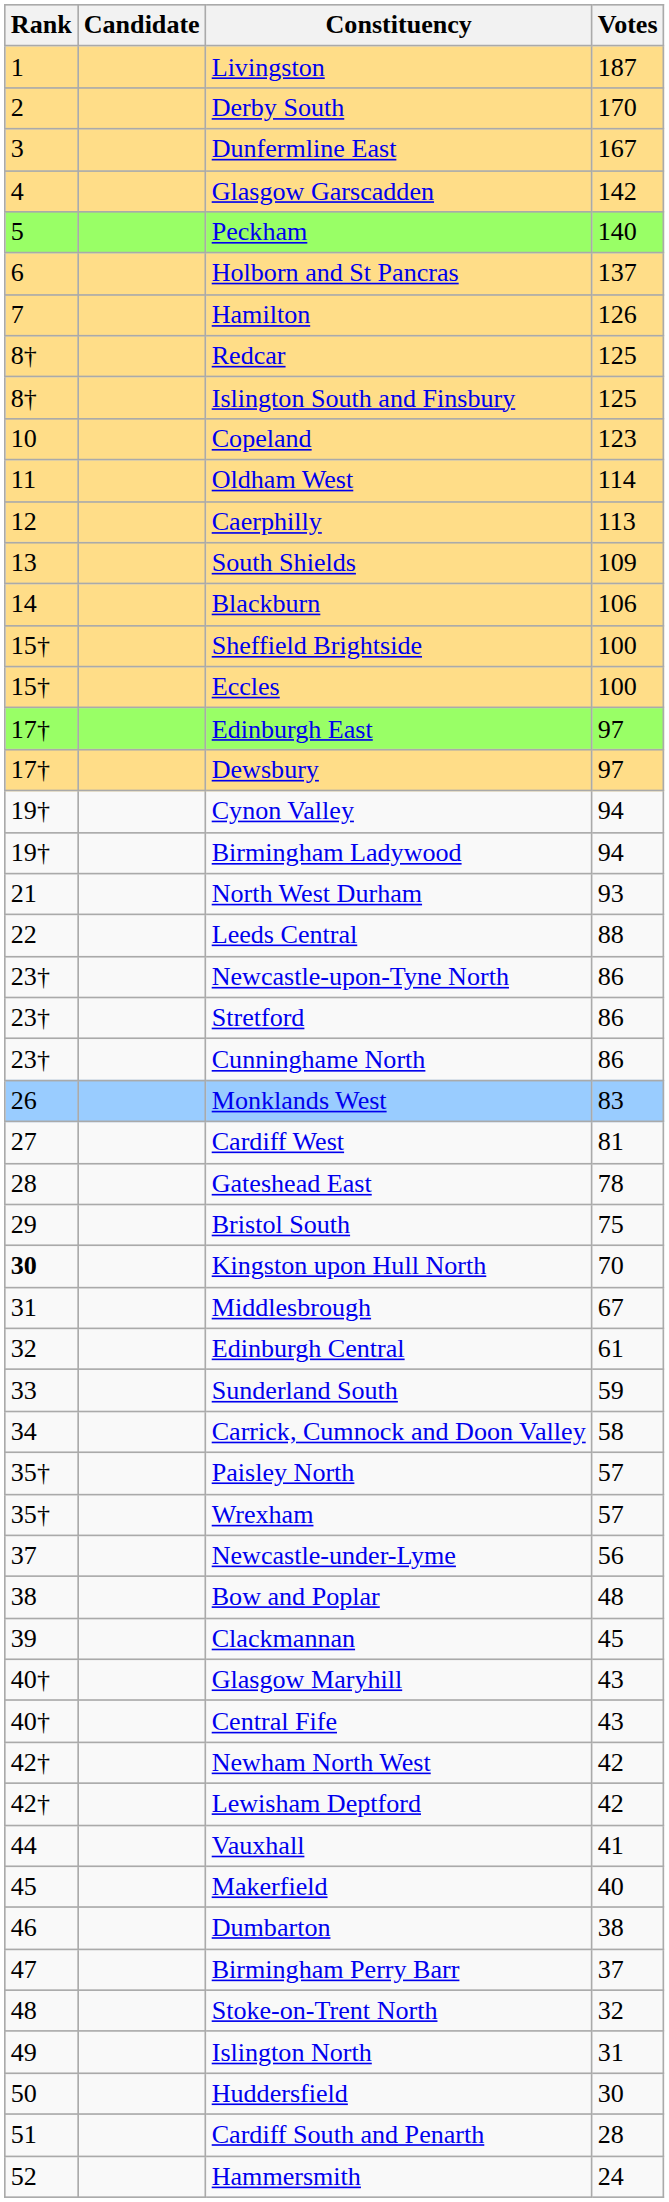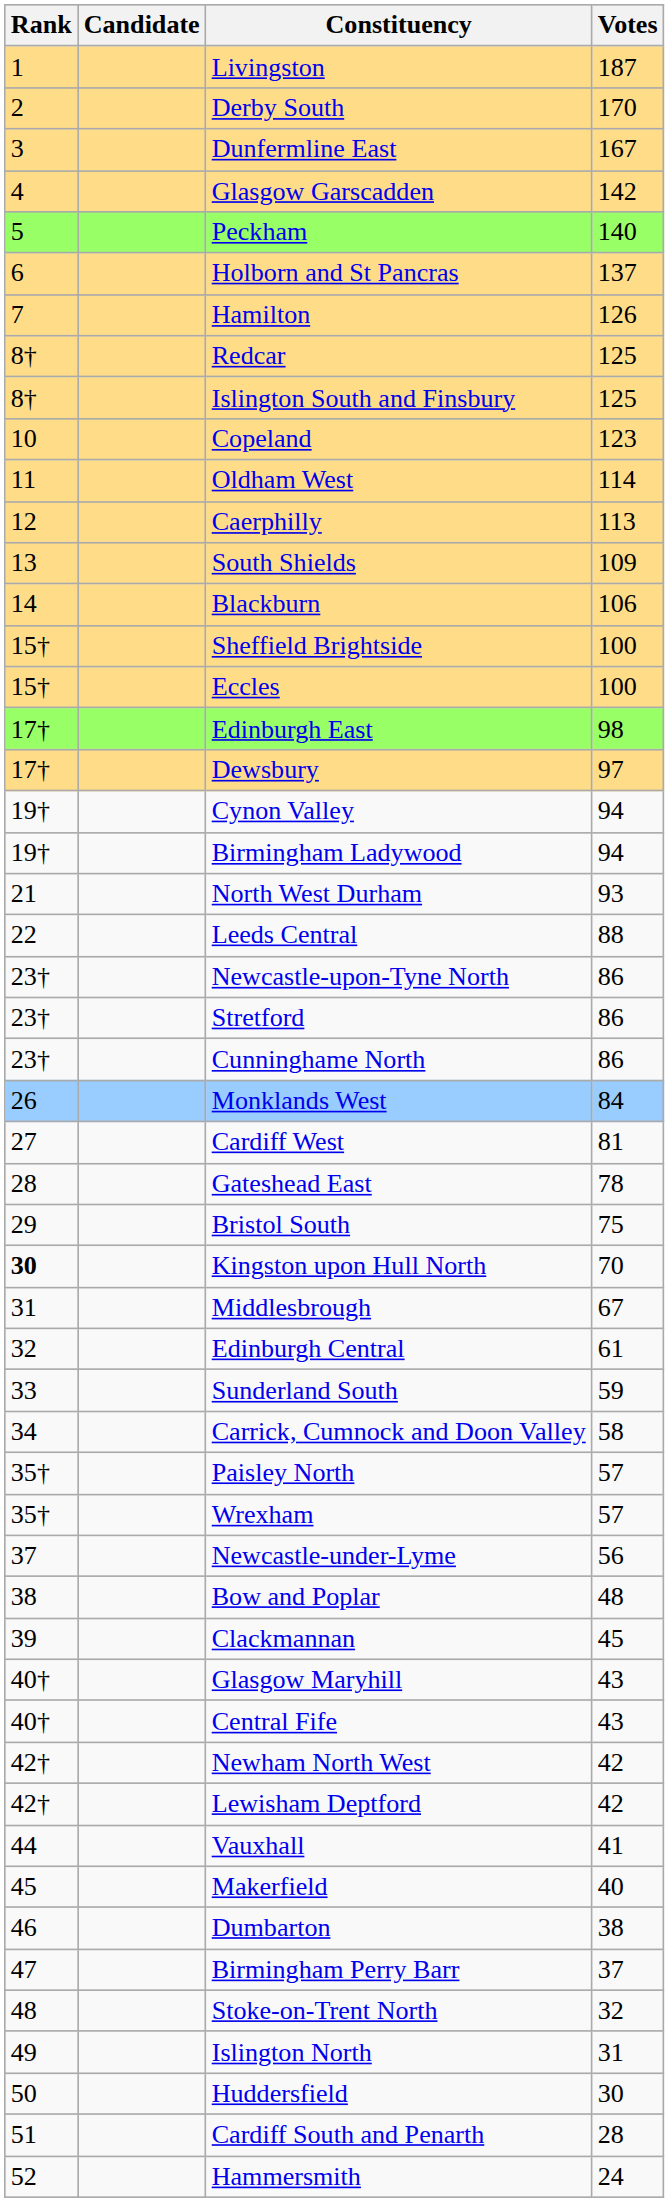 <table class="wikitable sortable">
 <tr>
 <th>Rank<br></th>
 <th>Candidate<br></th>
 <th>Constituency<br></th>
 <th>Votes<br></th>
 </tr>
 <tr bgcolor=ffdd88>
 <td>1</td>
 <td></td>
 <td><a href='#'>Livingston</a></td>
 <td>187</td>
 </tr>
 <tr bgcolor=ffdd88>
 <td>2</td>
 <td></td>
 <td><a href='#'>Derby South</a></td>
 <td>170</td>
 </tr>
 <tr bgcolor=ffdd88>
 <td>3</td>
 <td></td>
 <td><a href='#'>Dunfermline East</a></td>
 <td>167</td>
 </tr>
 <tr bgcolor=ffdd88>
 <td>4</td>
 <td></td>
 <td><a href='#'>Glasgow Garscadden</a></td>
 <td>142</td>
 </tr>
 <tr bgcolor=99ff66>
 <td>5</td>
 <td></td>
 <td><a href='#'>Peckham</a></td>
 <td>140</td>
 </tr>
 <tr bgcolor=ffdd88>
 <td>6</td>
 <td></td>
 <td><a href='#'>Holborn and St Pancras</a></td>
 <td>137</td>
 </tr>
 <tr bgcolor=ffdd88>
 <td>7</td>
 <td></td>
 <td><a href='#'>Hamilton</a></td>
 <td>126</td>
 </tr>
 <tr bgcolor=ffdd88>
 <td>8†</td>
 <td></td>
 <td><a href='#'>Redcar</a></td>
 <td>125</td>
 </tr>
 <tr bgcolor=ffdd88>
 <td>8†</td>
 <td></td>
 <td><a href='#'>Islington South and Finsbury</a></td>
 <td>125</td>
 </tr>
 <tr bgcolor=ffdd88>
 <td>10</td>
 <td></td>
 <td><a href='#'>Copeland</a></td>
 <td>123</td>
 </tr>
 <tr bgcolor=ffdd88>
 <td>11</td>
 <td></td>
 <td><a href='#'>Oldham West</a></td>
 <td>114</td>
 </tr>
 <tr bgcolor=ffdd88>
 <td>12</td>
 <td></td>
 <td><a href='#'>Caerphilly</a></td>
 <td>113</td>
 </tr>
 <tr bgcolor=ffdd88>
 <td>13</td>
 <td></td>
 <td><a href='#'>South Shields</a></td>
 <td>109</td>
 </tr>
 <tr bgcolor=ffdd88>
 <td>14</td>
 <td></td>
 <td><a href='#'>Blackburn</a></td>
 <td>106</td>
 </tr>
 <tr bgcolor=ffdd88>
 <td>15†</td>
 <td></td>
 <td><a href='#'>Sheffield Brightside</a></td>
 <td>100</td>
 </tr>
 <tr bgcolor=ffdd88>
 <td>15†</td>
 <td></td>
 <td><a href='#'>Eccles</a></td>
 <td>100</td>
 </tr>
 <tr bgcolor=99ff66>
 <td>17†</td>
 <td></td>
 <td><a href='#'>Edinburgh East</a></td>
-<td>97</td>
+<td>98</td>
 </tr>
 <tr bgcolor=ffdd88>
 <td>17†</td>
 <td></td>
 <td><a href='#'>Dewsbury</a></td>
 <td>97</td>
 </tr>
 <tr>
 <td>19†</td>
 <td></td>
 <td><a href='#'>Cynon Valley</a></td>
 <td>94</td>
 </tr>
 <tr>
 <td>19†</td>
 <td></td>
 <td><a href='#'>Birmingham Ladywood</a></td>
 <td>94</td>
 </tr>
 <tr>
 <td>21</td>
 <td></td>
 <td><a href='#'>North West Durham</a></td>
 <td>93</td>
 </tr>
 <tr>
 <td>22</td>
 <td></td>
 <td><a href='#'>Leeds Central</a></td>
 <td>88</td>
 </tr>
 <tr>
 <td>23†</td>
 <td></td>
 <td><a href='#'>Newcastle-upon-Tyne North</a></td>
 <td>86</td>
 </tr>
 <tr>
 <td>23†</td>
 <td></td>
 <td><a href='#'>Stretford</a></td>
 <td>86</td>
 </tr>
 <tr>
 <td>23†</td>
 <td></td>
 <td><a href='#'>Cunninghame North</a></td>
 <td>86</td>
 </tr>
 <tr bgcolor=99ccff>
 <td>26</td>
 <td></td>
 <td><a href='#'>Monklands West</a></td>
-<td>83</td>
+<td>84</td>
 </tr>
 <tr>
 <td>27</td>
 <td></td>
 <td><a href='#'>Cardiff West</a></td>
 <td>81</td>
 </tr>
 <tr>
 <td>28</td>
 <td></td>
 <td><a href='#'>Gateshead East</a></td>
 <td>78</td>
 </tr>
 <tr>
 <td>29</td>
 <td></td>
 <td><a href='#'>Bristol South</a></td>
 <td>75</td>
 </tr>
 <tr>
 <td><strong>30</strong></td>
 <td></td>
 <td><a href='#'>Kingston upon Hull North</a></td>
 <td>70</td>
 </tr>
 <tr>
 <td>31</td>
 <td></td>
 <td><a href='#'>Middlesbrough</a></td>
 <td>67</td>
 </tr>
 <tr>
 <td>32</td>
 <td></td>
 <td><a href='#'>Edinburgh Central</a></td>
 <td>61</td>
 </tr>
 <tr>
 <td>33</td>
 <td></td>
 <td><a href='#'>Sunderland South</a></td>
 <td>59</td>
 </tr>
 <tr>
 <td>34</td>
 <td></td>
 <td><a href='#'>Carrick, Cumnock and Doon Valley</a></td>
 <td>58</td>
 </tr>
 <tr>
 <td>35†</td>
 <td></td>
 <td><a href='#'>Paisley North</a></td>
 <td>57</td>
 </tr>
 <tr>
 <td>35†</td>
 <td></td>
 <td><a href='#'>Wrexham</a></td>
 <td>57</td>
 </tr>
 <tr>
 <td>37</td>
 <td></td>
 <td><a href='#'>Newcastle-under-Lyme</a></td>
 <td>56</td>
 </tr>
 <tr>
 <td>38</td>
 <td></td>
 <td><a href='#'>Bow and Poplar</a></td>
 <td>48</td>
 </tr>
 <tr>
 <td>39</td>
 <td></td>
 <td><a href='#'>Clackmannan</a></td>
 <td>45</td>
 </tr>
 <tr>
 <td>40†</td>
 <td></td>
 <td><a href='#'>Glasgow Maryhill</a></td>
 <td>43</td>
 </tr>
 <tr>
 <td>40†</td>
 <td></td>
 <td><a href='#'>Central Fife</a></td>
 <td>43</td>
 </tr>
 <tr>
 <td>42†</td>
 <td></td>
 <td><a href='#'>Newham North West</a></td>
 <td>42</td>
 </tr>
 <tr>
 <td>42†</td>
 <td></td>
 <td><a href='#'>Lewisham Deptford</a></td>
 <td>42</td>
 </tr>
 <tr>
 <td>44</td>
 <td></td>
 <td><a href='#'>Vauxhall</a></td>
 <td>41</td>
 </tr>
 <tr>
 <td>45</td>
 <td></td>
 <td><a href='#'>Makerfield</a></td>
 <td>40</td>
 </tr>
 <tr>
 <td>46</td>
 <td></td>
 <td><a href='#'>Dumbarton</a></td>
 <td>38</td>
 </tr>
 <tr>
 <td>47</td>
 <td></td>
 <td><a href='#'>Birmingham Perry Barr</a></td>
 <td>37</td>
 </tr>
 <tr>
 <td>48</td>
 <td></td>
 <td><a href='#'>Stoke-on-Trent North</a></td>
 <td>32</td>
 </tr>
 <tr>
 <td>49</td>
 <td></td>
 <td><a href='#'>Islington North</a></td>
 <td>31</td>
 </tr>
 <tr>
 <td>50</td>
 <td></td>
 <td><a href='#'>Huddersfield</a></td>
 <td>30</td>
 </tr>
 <tr>
 <td>51</td>
 <td></td>
 <td><a href='#'>Cardiff South and Penarth</a></td>
 <td>28</td>
 </tr>
 <tr>
 <td>52</td>
 <td></td>
 <td><a href='#'>Hammersmith</a></td>
 <td>24</td>
 </tr>
 </table>
